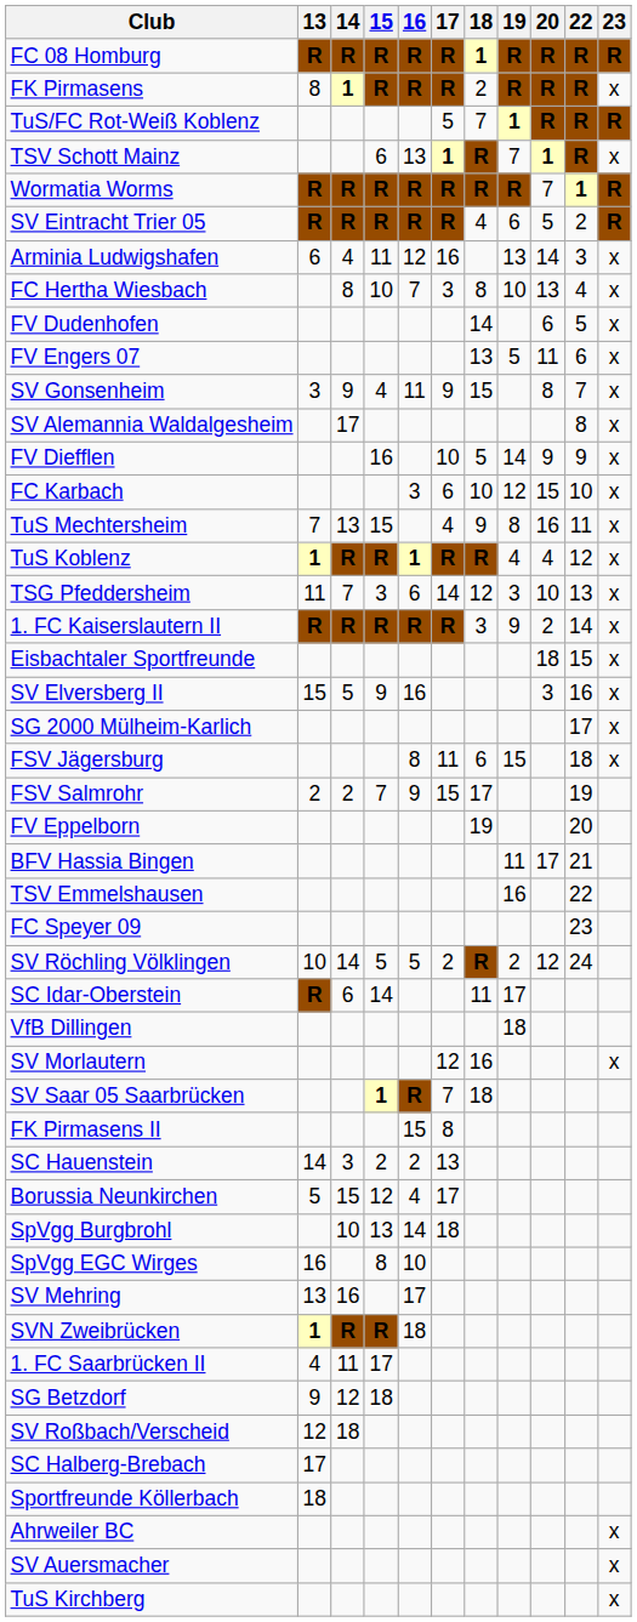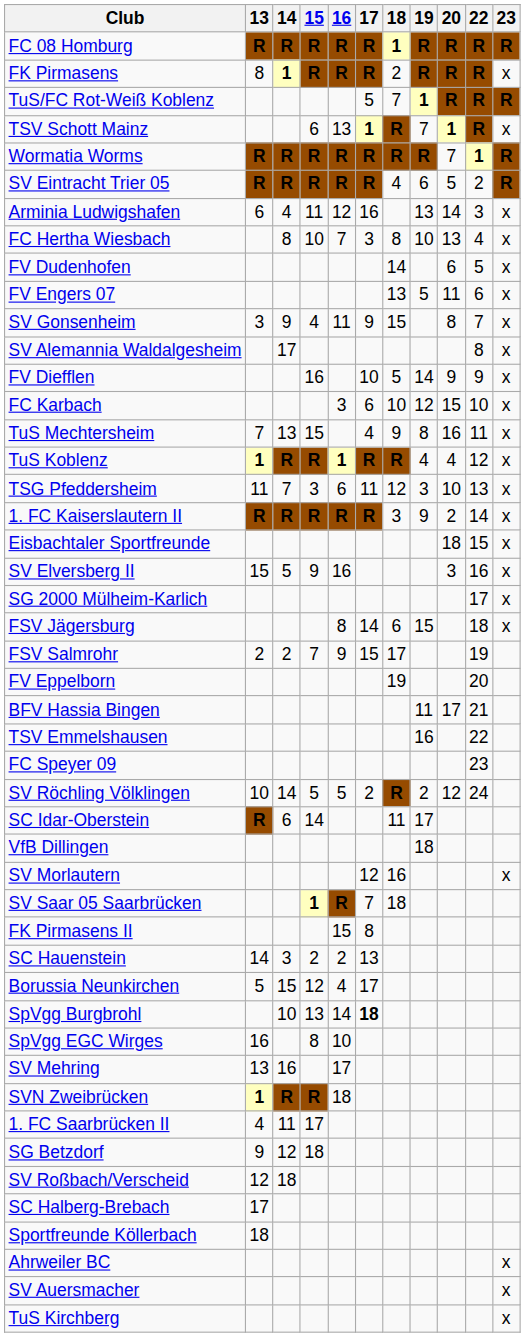 <table class="wikitable sortable">
 <tr>
 <th>Club</th>
 <th class="unsortable">13</th>
 <th class="unsortable">14</th>
 <th class="unsortable"><a href='#'>15</a></th>
 <th class="unsortable"><a href='#'>16</a></th>
 <th class="unsortable">17</th>
 <th class="unsortable">18</th>
 <th class="unsortable">19</th>
 <th class="unsortable">20</th>
 <th class="unsortable">22</th>
 <th class="unsortable">23</th>
 </tr>
 <tr align="center">
 <td align="left"><a href='#'>FC 08 Homburg</a></td>
 <td style="background:#964B00"><strong>R</strong></td>
 <td style="background:#964B00"><strong>R</strong></td>
 <td style="background:#964B00"><strong>R</strong></td>
 <td style="background:#964B00"><strong>R</strong></td>
 <td style="background:#964B00"><strong>R</strong></td>
 <td style="background:#ffffbf"><strong>1</strong></td>
 <td style="background:#964B00"><strong>R</strong></td>
 <td style="background:#964B00"><strong>R</strong></td>
 <td style="background:#964B00"><strong>R</strong></td>
 <td style="background:#964B00"><strong>R</strong></td>
 </tr>
 <tr align="center">
 <td align="left"><a href='#'>FK Pirmasens</a></td>
 <td>8</td>
 <td style="background:#ffffbf"><strong>1</strong></td>
 <td style="background:#964B00"><strong>R</strong></td>
 <td style="background:#964B00"><strong>R</strong></td>
 <td style="background:#964B00"><strong>R</strong></td>
 <td>2</td>
 <td style="background:#964B00"><strong>R</strong></td>
 <td style="background:#964B00"><strong>R</strong></td>
 <td style="background:#964B00"><strong>R</strong></td>
 <td>x</td>
 </tr>
 <tr align="center">
 <td align="left"><a href='#'>TuS/FC Rot-Weiß Koblenz</a></td>
 <td></td>
 <td></td>
 <td></td>
 <td></td>
 <td>5</td>
 <td>7</td>
 <td style="background:#ffffbf"><strong>1</strong></td>
 <td style="background:#964B00"><strong>R</strong></td>
 <td style="background:#964B00"><strong>R</strong></td>
 <td style="background:#964B00"><strong>R</strong></td>
 </tr>
 <tr align="center">
 <td align="left"><a href='#'>TSV Schott Mainz</a></td>
 <td></td>
 <td></td>
 <td>6</td>
 <td>13</td>
 <td style="background:#ffffbf"><strong>1</strong></td>
 <td style="background:#964B00"><strong>R</strong></td>
 <td>7</td>
 <td style="background:#ffffbf"><strong>1</strong></td>
 <td style="background:#964B00"><strong>R</strong></td>
 <td>x</td>
 </tr>
 <tr align="center">
 <td align="left"><a href='#'>Wormatia Worms</a></td>
 <td style="background:#964B00"><strong>R</strong></td>
 <td style="background:#964B00"><strong>R</strong></td>
 <td style="background:#964B00"><strong>R</strong></td>
 <td style="background:#964B00"><strong>R</strong></td>
 <td style="background:#964B00"><strong>R</strong></td>
 <td style="background:#964B00"><strong>R</strong></td>
 <td style="background:#964B00"><strong>R</strong></td>
 <td>7</td>
 <td style="background:#ffffbf"><strong>1</strong></td>
 <td style="background:#964B00"><strong>R</strong></td>
 </tr>
 <tr align="center">
 <td align="left"><a href='#'>SV Eintracht Trier 05</a></td>
 <td style="background:#964B00"><strong>R</strong></td>
 <td style="background:#964B00"><strong>R</strong></td>
 <td style="background:#964B00"><strong>R</strong></td>
 <td style="background:#964B00"><strong>R</strong></td>
 <td style="background:#964B00"><strong>R</strong></td>
 <td>4</td>
 <td>6</td>
 <td>5</td>
 <td>2</td>
 <td style="background:#964B00"><strong>R</strong></td>
 </tr>
 <tr align="center">
 <td align="left"><a href='#'>Arminia Ludwigshafen</a></td>
 <td>6</td>
 <td>4</td>
 <td>11</td>
 <td>12</td>
 <td>16</td>
 <td></td>
 <td>13</td>
 <td>14</td>
 <td>3</td>
 <td>x</td>
 </tr>
 <tr align="center">
 <td align="left"><a href='#'>FC Hertha Wiesbach</a></td>
 <td></td>
 <td>8</td>
 <td>10</td>
 <td>7</td>
 <td>3</td>
 <td>8</td>
 <td>10</td>
 <td>13</td>
 <td>4</td>
 <td>x</td>
 </tr>
 <tr align="center">
 <td align="left"><a href='#'>FV Dudenhofen</a></td>
 <td></td>
 <td></td>
 <td></td>
 <td></td>
 <td></td>
 <td>14</td>
 <td></td>
 <td>6</td>
 <td>5</td>
 <td>x</td>
 </tr>
 <tr align="center">
 <td align="left"><a href='#'>FV Engers 07</a></td>
 <td></td>
 <td></td>
 <td></td>
 <td></td>
 <td></td>
 <td>13</td>
 <td>5</td>
 <td>11</td>
 <td>6</td>
 <td>x</td>
 </tr>
 <tr align="center">
 <td align="left"><a href='#'>SV Gonsenheim</a></td>
 <td>3</td>
 <td>9</td>
 <td>4</td>
 <td>11</td>
 <td>9</td>
 <td>15</td>
 <td></td>
 <td>8</td>
 <td>7</td>
 <td>x</td>
 </tr>
 <tr align="center">
 <td align="left"><a href='#'>SV Alemannia Waldalgesheim</a></td>
 <td></td>
 <td>17</td>
 <td></td>
 <td></td>
 <td></td>
 <td></td>
 <td></td>
 <td></td>
 <td>8</td>
 <td>x</td>
 </tr>
 <tr align="center">
 <td align="left"><a href='#'>FV Diefflen</a></td>
 <td></td>
 <td></td>
 <td>16</td>
 <td></td>
 <td>10</td>
 <td>5</td>
 <td>14</td>
 <td>9</td>
 <td>9</td>
 <td>x</td>
 </tr>
 <tr align="center">
 <td align="left"><a href='#'>FC Karbach</a></td>
 <td></td>
 <td></td>
 <td></td>
 <td>3</td>
 <td>6</td>
 <td>10</td>
 <td>12</td>
 <td>15</td>
 <td>10</td>
 <td>x</td>
 </tr>
 <tr align="center">
 <td align="left"><a href='#'>TuS Mechtersheim</a></td>
 <td>7</td>
 <td>13</td>
 <td>15</td>
 <td></td>
 <td>4</td>
 <td>9</td>
 <td>8</td>
 <td>16</td>
 <td>11</td>
 <td>x</td>
 </tr>
 <tr align="center">
 <td align="left"><a href='#'>TuS Koblenz</a></td>
 <td style="background:#ffffbf"><strong>1</strong></td>
 <td style="background:#964B00"><strong>R</strong></td>
 <td style="background:#964B00"><strong>R</strong></td>
 <td style="background:#ffffbf"><strong>1</strong></td>
 <td style="background:#964B00"><strong>R</strong></td>
 <td style="background:#964B00"><strong>R</strong></td>
 <td>4</td>
 <td>4</td>
 <td>12</td>
 <td>x</td>
 </tr>
 <tr align="center">
 <td align="left"><a href='#'>TSG Pfeddersheim</a></td>
 <td>11</td>
 <td>7</td>
 <td>3</td>
 <td>6</td>
-<td>14</td>
+<td>11</td>
 <td>12</td>
 <td>3</td>
 <td>10</td>
 <td>13</td>
 <td>x</td>
 </tr>
 <tr align="center">
 <td align="left"><a href='#'>1. FC Kaiserslautern II</a></td>
 <td style="background:#964B00"><strong>R</strong></td>
 <td style="background:#964B00"><strong>R</strong></td>
 <td style="background:#964B00"><strong>R</strong></td>
 <td style="background:#964B00"><strong>R</strong></td>
 <td style="background:#964B00"><strong>R</strong></td>
 <td>3</td>
 <td>9</td>
 <td>2</td>
 <td>14</td>
 <td>x</td>
 </tr>
 <tr align="center">
 <td align="left"><a href='#'>Eisbachtaler Sportfreunde</a></td>
 <td></td>
 <td></td>
 <td></td>
 <td></td>
 <td></td>
 <td></td>
 <td></td>
 <td>18</td>
 <td>15</td>
 <td>x</td>
 </tr>
 <tr align="center">
 <td align="left"><a href='#'>SV Elversberg II</a></td>
 <td>15</td>
 <td>5</td>
 <td>9</td>
 <td>16</td>
 <td></td>
 <td></td>
 <td></td>
 <td>3</td>
 <td>16</td>
 <td>x</td>
 </tr>
 <tr align="center">
 <td align="left"><a href='#'>SG 2000 Mülheim-Karlich</a></td>
 <td></td>
 <td></td>
 <td></td>
 <td></td>
 <td></td>
 <td></td>
 <td></td>
 <td></td>
 <td>17</td>
 <td>x</td>
 </tr>
 <tr align="center">
 <td align="left"><a href='#'>FSV Jägersburg</a></td>
 <td></td>
 <td></td>
 <td></td>
 <td>8</td>
-<td>11</td>
+<td>14</td>
 <td>6</td>
 <td>15</td>
 <td></td>
 <td>18</td>
 <td>x</td>
 </tr>
 <tr align="center">
 <td align="left"><a href='#'>FSV Salmrohr</a></td>
 <td>2</td>
 <td>2</td>
 <td>7</td>
 <td>9</td>
 <td>15</td>
 <td>17</td>
 <td></td>
 <td></td>
 <td>19</td>
 <td></td>
 </tr>
 <tr align="center">
 <td align="left"><a href='#'>FV Eppelborn</a></td>
 <td></td>
 <td></td>
 <td></td>
 <td></td>
 <td></td>
 <td>19</td>
 <td></td>
 <td></td>
 <td>20</td>
 <td></td>
 </tr>
 <tr align="center">
 <td align="left"><a href='#'>BFV Hassia Bingen</a></td>
 <td></td>
 <td></td>
 <td></td>
 <td></td>
 <td></td>
 <td></td>
 <td>11</td>
 <td>17</td>
 <td>21</td>
 <td></td>
 </tr>
 <tr align="center">
 <td align="left"><a href='#'>TSV Emmelshausen</a></td>
 <td></td>
 <td></td>
 <td></td>
 <td></td>
 <td></td>
 <td></td>
 <td>16</td>
 <td></td>
 <td>22</td>
 <td></td>
 </tr>
 <tr align="center">
 <td align="left"><a href='#'>FC Speyer 09</a></td>
 <td></td>
 <td></td>
 <td></td>
 <td></td>
 <td></td>
 <td></td>
 <td></td>
 <td></td>
 <td>23</td>
 <td></td>
 </tr>
 <tr align="center">
 <td align="left"><a href='#'>SV Röchling Völklingen</a></td>
 <td>10</td>
 <td>14</td>
 <td>5</td>
 <td>5</td>
 <td>2</td>
 <td style="background:#964B00"><strong>R</strong></td>
 <td>2</td>
 <td>12</td>
 <td>24</td>
 <td></td>
 </tr>
 <tr align="center">
 <td align="left"><a href='#'>SC Idar-Oberstein</a></td>
 <td style="background:#964B00"><strong>R</strong></td>
 <td>6</td>
 <td>14</td>
 <td></td>
 <td></td>
 <td>11</td>
 <td>17</td>
 <td></td>
 <td></td>
 <td></td>
 </tr>
 <tr align="center">
 <td align="left"><a href='#'>VfB Dillingen</a></td>
 <td></td>
 <td></td>
 <td></td>
 <td></td>
 <td></td>
 <td></td>
 <td>18</td>
 <td></td>
 <td></td>
 <td></td>
 </tr>
 <tr align="center">
 <td align="left"><a href='#'>SV Morlautern</a></td>
 <td></td>
 <td></td>
 <td></td>
 <td></td>
 <td>12</td>
 <td>16</td>
 <td></td>
 <td></td>
 <td></td>
 <td>x</td>
 </tr>
 <tr align="center">
 <td align="left"><a href='#'>SV Saar 05 Saarbrücken</a></td>
 <td></td>
 <td></td>
 <td style="background:#ffffbf"><strong>1</strong></td>
 <td style="background:#964B00"><strong>R</strong></td>
 <td>7</td>
 <td>18</td>
 <td></td>
 <td></td>
 <td></td>
 <td></td>
 </tr>
 <tr align="center">
 <td align="left"><a href='#'>FK Pirmasens II</a></td>
 <td></td>
 <td></td>
 <td></td>
 <td>15</td>
 <td>8</td>
 <td></td>
 <td></td>
 <td></td>
 <td></td>
 <td></td>
 </tr>
 <tr align="center">
 <td align="left"><a href='#'>SC Hauenstein</a></td>
 <td>14</td>
 <td>3</td>
 <td>2</td>
 <td>2</td>
 <td>13</td>
 <td></td>
 <td></td>
 <td></td>
 <td></td>
 <td></td>
 </tr>
 <tr align="center">
 <td align="left"><a href='#'>Borussia Neunkirchen</a></td>
 <td>5</td>
 <td>15</td>
 <td>12</td>
 <td>4</td>
 <td>17</td>
 <td></td>
 <td></td>
 <td></td>
 <td></td>
 <td></td>
 </tr>
 <tr align="center">
 <td align="left"><a href='#'>SpVgg Burgbrohl</a></td>
 <td></td>
 <td>10</td>
 <td>13</td>
 <td>14</td>
-<td>18</td>
+<td><strong>18</strong></td>
 <td></td>
 <td></td>
 <td></td>
 <td></td>
 <td></td>
 </tr>
 <tr align="center">
 <td align="left"><a href='#'>SpVgg EGC Wirges</a></td>
 <td>16</td>
 <td></td>
 <td>8</td>
 <td>10</td>
 <td></td>
 <td></td>
 <td></td>
 <td></td>
 <td></td>
 <td></td>
 </tr>
 <tr align="center">
 <td align="left"><a href='#'>SV Mehring</a></td>
 <td>13</td>
 <td>16</td>
 <td></td>
 <td>17</td>
 <td></td>
 <td></td>
 <td></td>
 <td></td>
 <td></td>
 <td></td>
 </tr>
 <tr align="center">
 <td align="left"><a href='#'>SVN Zweibrücken</a></td>
 <td style="background:#ffffbf"><strong>1</strong></td>
 <td style="background:#964B00"><strong>R</strong></td>
 <td style="background:#964B00"><strong>R</strong></td>
 <td>18</td>
 <td></td>
 <td></td>
 <td></td>
 <td></td>
 <td></td>
 <td></td>
 </tr>
 <tr align="center">
 <td align="left"><a href='#'>1. FC Saarbrücken II</a></td>
 <td>4</td>
 <td>11</td>
 <td>17</td>
 <td></td>
 <td></td>
 <td></td>
 <td></td>
 <td></td>
 <td></td>
 <td></td>
 </tr>
 <tr align="center">
 <td align="left"><a href='#'>SG Betzdorf</a></td>
 <td>9</td>
 <td>12</td>
 <td>18</td>
 <td></td>
 <td></td>
 <td></td>
 <td></td>
 <td></td>
 <td></td>
 <td></td>
 </tr>
 <tr align="center">
 <td align="left"><a href='#'>SV Roßbach/Verscheid</a></td>
 <td>12</td>
 <td>18</td>
 <td></td>
 <td></td>
 <td></td>
 <td></td>
 <td></td>
 <td></td>
 <td></td>
 <td></td>
 </tr>
 <tr align="center">
 <td align="left"><a href='#'>SC Halberg-Brebach</a></td>
 <td>17</td>
 <td></td>
 <td></td>
 <td></td>
 <td></td>
 <td></td>
 <td></td>
 <td></td>
 <td></td>
 <td></td>
 </tr>
 <tr align="center">
 <td align="left"><a href='#'>Sportfreunde Köllerbach</a></td>
 <td>18</td>
 <td></td>
 <td></td>
 <td></td>
 <td></td>
 <td></td>
 <td></td>
 <td></td>
 <td></td>
 <td></td>
 </tr>
 <tr align="center">
 <td align="left"><a href='#'>Ahrweiler BC</a></td>
 <td></td>
 <td></td>
 <td></td>
 <td></td>
 <td></td>
 <td></td>
 <td></td>
 <td></td>
 <td></td>
 <td>x</td>
 </tr>
 <tr align="center">
 <td align="left"><a href='#'>SV Auersmacher</a></td>
 <td></td>
 <td></td>
 <td></td>
 <td></td>
 <td></td>
 <td></td>
 <td></td>
 <td></td>
 <td></td>
 <td>x</td>
 </tr>
 <tr align="center">
 <td align="left"><a href='#'>TuS Kirchberg</a></td>
 <td></td>
 <td></td>
 <td></td>
 <td></td>
 <td></td>
 <td></td>
 <td></td>
 <td></td>
 <td></td>
 <td>x</td>
 </tr>
 </table>
